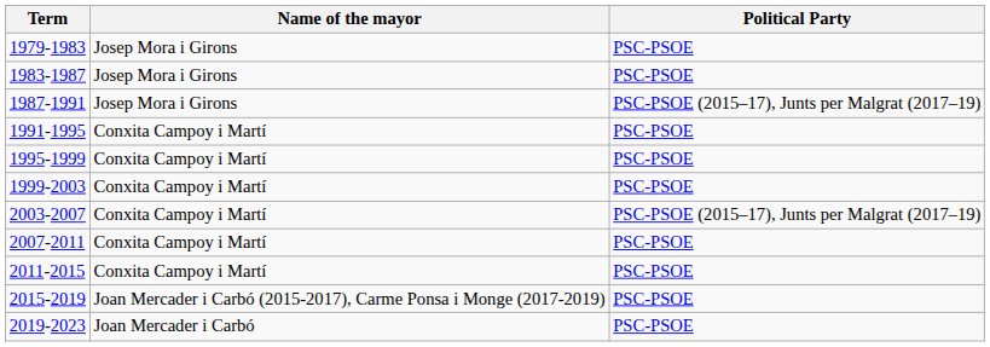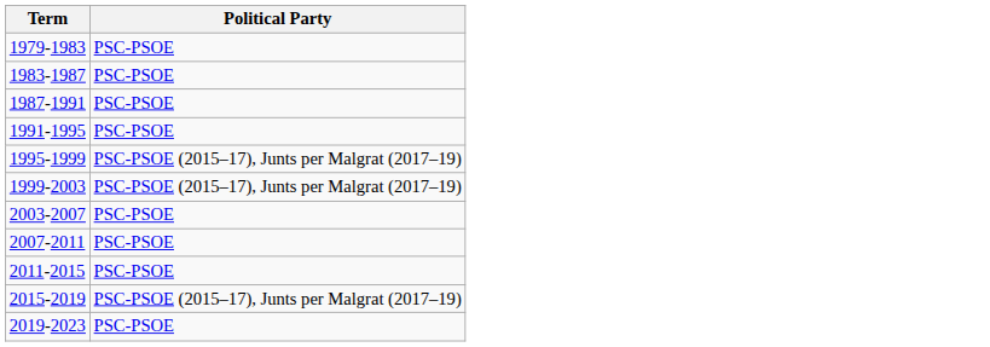 <table class="wikitable sortable">
 <tr>
 <th>Term</th>
-<th>Name of the mayor</th>
 <th>Political Party</th>
 </tr>
 <tr>
 <td><a href='#'>1979</a>-<a href='#'>1983</a></td>
-<td>Josep Mora i Girons</td>
 <td><a href='#'>PSC-PSOE</a></td>
 </tr>
 <tr>
 <td><a href='#'>1983</a>-<a href='#'>1987</a></td>
-<td>Josep Mora i Girons</td>
 <td><a href='#'>PSC-PSOE</a></td>
 </tr>
 <tr>
 <td><a href='#'>1987</a>-<a href='#'>1991</a></td>
-<td>Josep Mora i Girons</td>
-<td><a href='#'>PSC-PSOE</a> (2015–17), Junts per Malgrat (2017–19)</td>
+<td><a href='#'>PSC-PSOE</a></td>
 </tr>
 <tr>
 <td><a href='#'>1991</a>-<a href='#'>1995</a></td>
-<td>Conxita Campoy i Martí</td>
 <td><a href='#'>PSC-PSOE</a></td>
 </tr>
 <tr>
 <td><a href='#'>1995</a>-<a href='#'>1999</a></td>
-<td>Conxita Campoy i Martí</td>
+<td><a href='#'>PSC-PSOE</a> (2015–17), Junts per Malgrat (2017–19)</td>
+</tr>
+<tr>
+<td><a href='#'>1999</a>-<a href='#'>2003</a></td>
+<td><a href='#'>PSC-PSOE</a> (2015–17), Junts per Malgrat (2017–19)</td>
+</tr>
+<tr>
+<td><a href='#'>2003</a>-<a href='#'>2007</a></td>
 <td><a href='#'>PSC-PSOE</a></td>
 </tr>
 <tr>
-<td><a href='#'>1999</a>-<a href='#'>2003</a></td>
-<td>Conxita Campoy i Martí</td>
-<td><a href='#'>PSC-PSOE</a></td>
-</tr>
-<tr>
-<td><a href='#'>2003</a>-<a href='#'>2007</a></td>
-<td>Conxita Campoy i Martí</td>
-<td><a href='#'>PSC-PSOE</a> (2015–17), Junts per Malgrat (2017–19)</td>
-</tr>
-<tr>
 <td><a href='#'>2007</a>-<a href='#'>2011</a></td>
-<td>Conxita Campoy i Martí</td>
 <td><a href='#'>PSC-PSOE</a></td>
 </tr>
 <tr>
 <td><a href='#'>2011</a>-<a href='#'>2015</a></td>
-<td>Conxita Campoy i Martí</td>
 <td><a href='#'>PSC-PSOE</a></td>
 </tr>
 <tr>
 <td><a href='#'>2015</a>-<a href='#'>2019</a></td>
-<td>Joan Mercader i Carbó (2015-2017), Carme Ponsa i Monge (2017-2019)</td>
-<td><a href='#'>PSC-PSOE</a></td>
+<td><a href='#'>PSC-PSOE</a> (2015–17), Junts per Malgrat (2017–19)</td>
 </tr>
 <tr>
 <td><a href='#'>2019</a>-<a href='#'>2023</a></td>
-<td>Joan Mercader i Carbó</td>
 <td><a href='#'>PSC-PSOE</a></td>
 </tr>
 </table>
